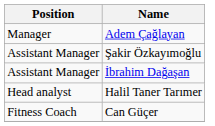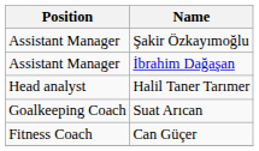 <table class="wikitable">
 <tr>
 <th>Position</th>
 <th>Name</th>
-</tr>
-<tr>
-<td>Manager</td>
-<td> <a href='#'>Adem Çağlayan</a></td>
 </tr>
 <tr>
 <td>Assistant Manager</td>
 <td> Şakir Özkayımoğlu</td>
 </tr>
 <tr>
 <td>Assistant Manager</td>
 <td> <a href='#'>İbrahim Dağaşan</a></td>
 </tr>
 <tr>
 <td>Head analyst</td>
 <td> Halil Taner Tarımer</td>
 </tr>
 <tr>
+<td>Goalkeeping Coach</td>
+<td> Suat Arıcan</td>
+</tr>
+<tr>
 <td>Fitness Coach</td>
 <td> Can Güçer</td>
 </tr>
 <tr>
 </tr>
 </table>
